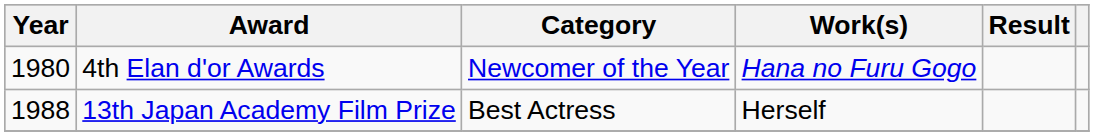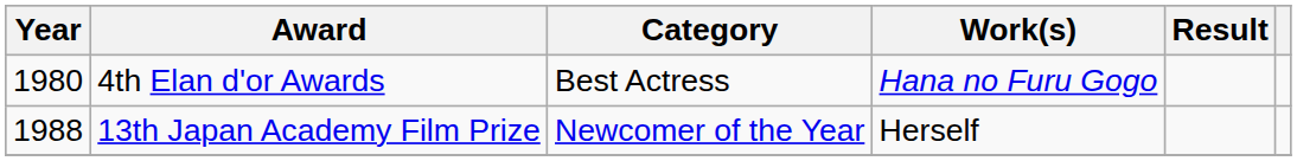 <table class="wikitable">
 <tr>
 <th>Year</th>
 <th>Award</th>
 <th>Category</th>
 <th>Work(s)</th>
 <th>Result</th>
 <th></th>
 </tr>
 <tr>
 <td>1980</td>
 <td>4th <a href='#'>Elan d'or Awards</a></td>
-<td><a href='#'>Newcomer of the Year</a></td>
+<td>Best Actress</td>
 <td><em><a href='#'>Hana no Furu Gogo</a></em></td>
 <td></td>
 <td></td>
 </tr>
 <tr>
 <td>1988</td>
 <td><a href='#'>13th Japan Academy Film Prize</a></td>
-<td>Best Actress</td>
+<td><a href='#'>Newcomer of the Year</a></td>
 <td>Herself</td>
 <td></td>
 <td></td>
 </tr>
 <tr>
 </tr>
 </table>
